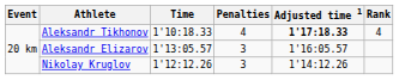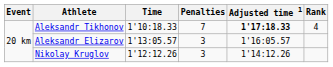 <table class="wikitable" style="font-size:90%">
 <tr>
 <th>Event</th>
 <th>Athlete</th>
 <th>Time</th>
 <th>Penalties</th>
 <th>Adjusted time <sup>1</sup></th>
 <th>Rank</th>
 </tr>
 <tr>
 <td rowspan="3">20 km</td>
 <td><a href='#'>Aleksandr Tikhonov</a></td>
 <td align="center">1'10:18.33</td>
-<td align="center">4</td>
+<td align="center">7</td>
 <td align="center"><strong>1'17:18.33</strong></td>
 <td align="center">4</td>
 </tr>
 <tr>
 <td><a href='#'>Aleksandr Elizarov</a></td>
 <td align="center">1'13:05.57</td>
 <td align="center">3</td>
 <td align="center">1'16:05.57</td>
 <td align="center"></td>
 </tr>
 <tr>
 <td><a href='#'>Nikolay Kruglov</a></td>
 <td align="center">1'12:12.26</td>
 <td align="center">3</td>
 <td align="center">1'14:12.26</td>
 <td align="center"></td>
 </tr>
 </table>
